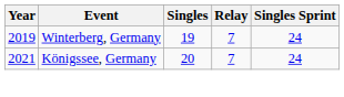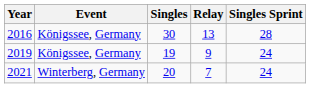 <table class="wikitable sortable" style="text-align:center;">
 <tr>
 <th>Year</th>
 <th>Event</th>
 <th>Singles</th>
 <th>Relay</th>
 <th>Singles Sprint</th>
 </tr>
 <tr>
+<td><a href='#'>2016</a></td>
+<td style="text-align:left;"> <a href='#'>Königssee</a>, <a href='#'>Germany</a></td>
+<td><a href='#'>30</a></td>
+<td><a href='#'>13</a></td>
+<td><a href='#'>28</a></td>
+</tr>
+<tr>
 <td><a href='#'>2019</a></td>
-<td style="text-align:left;"> <a href='#'>Winterberg</a>, <a href='#'>Germany</a></td>
+<td style="text-align:left;"> <a href='#'>Königssee</a>, <a href='#'>Germany</a></td>
 <td><a href='#'>19</a></td>
-<td><a href='#'>7</a></td>
+<td><a href='#'>9</a></td>
 <td><a href='#'>24</a></td>
 </tr>
 <tr>
 <td><a href='#'>2021</a></td>
-<td style="text-align:left;"> <a href='#'>Königssee</a>, <a href='#'>Germany</a></td>
+<td style="text-align:left;"> <a href='#'>Winterberg</a>, <a href='#'>Germany</a></td>
 <td><a href='#'>20</a></td>
 <td><a href='#'>7</a></td>
 <td><a href='#'>24</a></td>
 </tr>
 </table>
